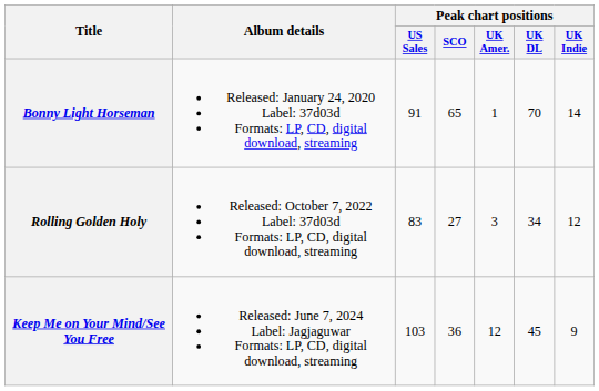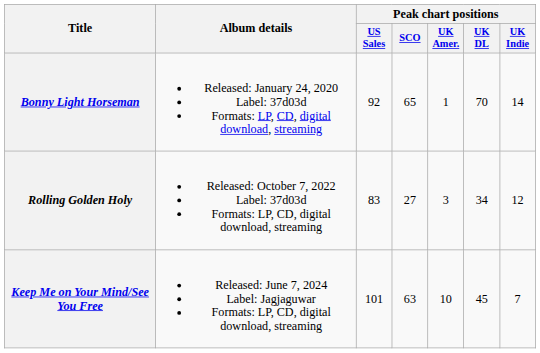 <table class="wikitable plainrowheaders" style="text-align:center;" border="1">
 <tr>
 <th scope="col" rowspan="2" style="width:12em;">Title</th>
 <th scope="col" rowspan="2" style="width:16em;">Album details</th>
 <th scope="col" colspan="5">Peak chart positions</th>
 </tr>
 <tr>
 <th scope="col" style="width:3em;font-size:85%;"><a href='#'>US<br>Sales</a><br></th>
 <th scope="col" style="width:3em;font-size:85%;"><a href='#'>SCO</a><br></th>
 <th scope="col" style="width:3em;font-size:85%;"><a href='#'>UK<br>Amer.</a><br></th>
 <th scope="col" style="width:3em;font-size:85%;"><a href='#'>UK<br>DL</a><br></th>
 <th scope="col" style="width:3em;font-size:85%;"><a href='#'>UK<br>Indie</a><br></th>
 </tr>
 <tr>
 <th scope="row"><em><a href='#'>Bonny Light Horseman</a></em></th>
 <td><br><ul><li>Released: January 24, 2020</li><li>Label: 37d03d</li><li>Formats: <a href='#'>LP</a>, <a href='#'>CD</a>, <a href='#'>digital download</a>, <a href='#'>streaming</a></li></ul></td>
-<td>91</td>
+<td>92</td>
 <td>65</td>
 <td>1</td>
 <td>70</td>
 <td>14</td>
 </tr>
 <tr>
 <th scope="row"><em>Rolling Golden Holy</em></th>
 <td><br><ul><li>Released: October 7, 2022</li><li>Label: 37d03d</li><li>Formats: LP, CD, digital download, streaming</li></ul></td>
 <td>83</td>
 <td>27</td>
 <td>3</td>
 <td>34</td>
 <td>12</td>
 </tr>
 <tr>
 <th scope="row"><em><a href='#'>Keep Me on Your Mind/See You Free</a></em></th>
 <td><br><ul><li>Released: June 7, 2024</li><li>Label: Jagjaguwar</li><li>Formats: LP, CD, digital download, streaming</li></ul></td>
-<td>103</td>
-<td>36</td>
-<td>12</td>
+<td>101</td>
+<td>63</td>
+<td>10</td>
 <td>45</td>
-<td>9</td>
+<td>7</td>
 </tr>
 </table>
